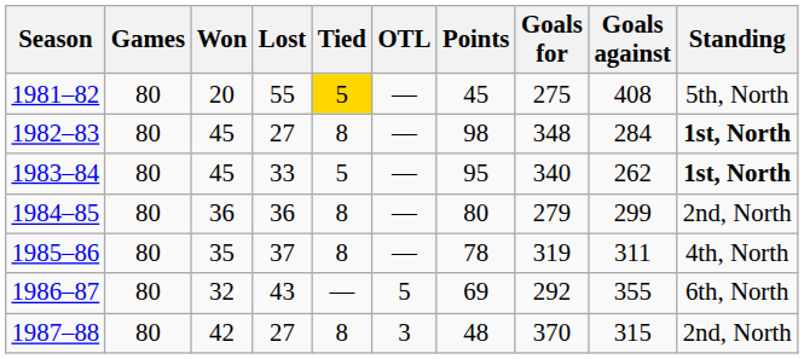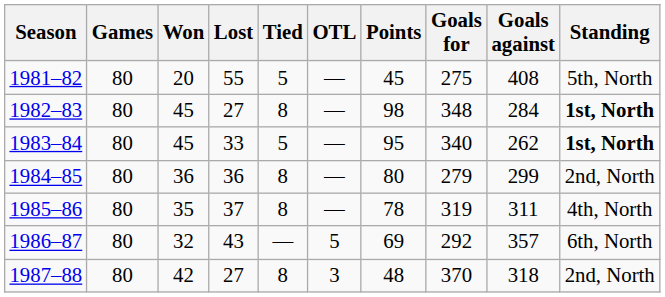 <table class="wikitable" style="text-align:center">
 <tr>
 <th>Season</th>
 <th>Games</th>
 <th>Won</th>
 <th>Lost</th>
 <th>Tied</th>
 <th>OTL</th>
 <th>Points</th>
 <th>Goals<br>for</th>
 <th>Goals<br>against</th>
 <th>Standing</th>
 </tr>
 <tr>
 <td><a href='#'>1981–82</a></td>
 <td>80</td>
 <td>20</td>
 <td>55</td>
-<td style="background: gold;">5</td>
+<td>5</td>
 <td>—</td>
 <td>45</td>
 <td>275</td>
 <td>408</td>
 <td>5th, North</td>
 </tr>
 <tr>
 <td><a href='#'>1982–83</a></td>
 <td>80</td>
 <td>45</td>
 <td>27</td>
 <td>8</td>
 <td>—</td>
 <td>98</td>
 <td>348</td>
 <td>284</td>
 <td><strong>1st, North</strong></td>
 </tr>
 <tr>
 <td><a href='#'>1983–84</a></td>
 <td>80</td>
 <td>45</td>
 <td>33</td>
 <td>5</td>
 <td>—</td>
 <td>95</td>
 <td>340</td>
 <td>262</td>
 <td><strong>1st, North</strong></td>
 </tr>
 <tr>
 <td><a href='#'>1984–85</a></td>
 <td>80</td>
 <td>36</td>
 <td>36</td>
 <td>8</td>
 <td>—</td>
 <td>80</td>
 <td>279</td>
 <td>299</td>
 <td>2nd, North</td>
 </tr>
 <tr>
 <td><a href='#'>1985–86</a></td>
 <td>80</td>
 <td>35</td>
 <td>37</td>
 <td>8</td>
 <td>—</td>
 <td>78</td>
 <td>319</td>
 <td>311</td>
 <td>4th, North</td>
 </tr>
 <tr>
 <td><a href='#'>1986–87</a></td>
 <td>80</td>
 <td>32</td>
 <td>43</td>
 <td>—</td>
 <td>5</td>
 <td>69</td>
 <td>292</td>
-<td>355</td>
+<td>357</td>
 <td>6th, North</td>
 </tr>
 <tr>
 <td><a href='#'>1987–88</a></td>
 <td>80</td>
 <td>42</td>
 <td>27</td>
 <td>8</td>
 <td>3</td>
 <td>48</td>
 <td>370</td>
-<td>315</td>
+<td>318</td>
 <td>2nd, North</td>
 </tr>
 </table>
